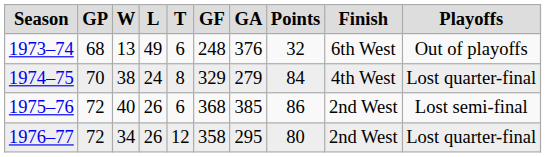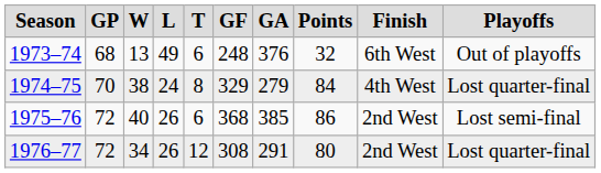 <table class="wikitable">
 <tr align="center"  bgcolor="#dddddd">
 <td><strong>Season</strong></td>
 <td><strong>GP </strong></td>
 <td><strong> W </strong></td>
 <td><strong> L </strong></td>
 <td><strong> T </strong></td>
 <td><strong>GF </strong></td>
 <td><strong>GA </strong></td>
 <td><strong>Points</strong></td>
 <td><strong>Finish</strong></td>
 <td><strong>Playoffs</strong></td>
 </tr>
 <tr align="center">
 <td><a href='#'>1973–74</a></td>
 <td>68</td>
 <td>13</td>
 <td>49</td>
 <td>6</td>
 <td>248</td>
 <td>376</td>
 <td>32</td>
 <td>6th West</td>
 <td>Out of playoffs</td>
 </tr>
 <tr align="center" bgcolor="#eeeeee">
 <td><a href='#'>1974–75</a></td>
 <td>70</td>
 <td>38</td>
 <td>24</td>
 <td>8</td>
 <td>329</td>
 <td>279</td>
 <td>84</td>
 <td>4th West</td>
 <td>Lost quarter-final</td>
 </tr>
 <tr align="center">
 <td><a href='#'>1975–76</a></td>
 <td>72</td>
 <td>40</td>
 <td>26</td>
 <td>6</td>
 <td>368</td>
 <td>385</td>
 <td>86</td>
 <td>2nd West</td>
 <td>Lost semi-final</td>
 </tr>
 <tr align="center" bgcolor="#eeeeee">
 <td><a href='#'>1976–77</a></td>
 <td>72</td>
 <td>34</td>
 <td>26</td>
 <td>12</td>
-<td>358</td>
-<td>295</td>
+<td>308</td>
+<td>291</td>
 <td>80</td>
 <td>2nd West</td>
 <td>Lost quarter-final</td>
 </tr>
 </table>
